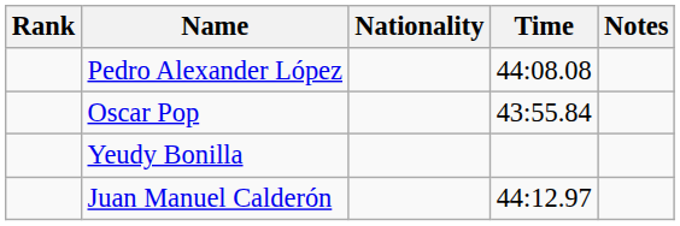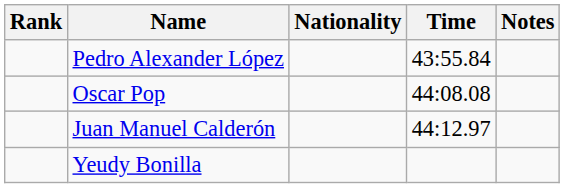 <table class="wikitable sortable" style="text-align:center">
 <tr>
 <th>Rank</th>
 <th>Name</th>
 <th>Nationality</th>
 <th>Time</th>
 <th>Notes</th>
 </tr>
 <tr>
 <td></td>
 <td align=left><a href='#'>Pedro Alexander López</a></td>
 <td align=left></td>
-<td>44:08.08</td>
+<td>43:55.84</td>
 <td></td>
 </tr>
 <tr>
 <td></td>
 <td align=left><a href='#'>Oscar Pop</a></td>
 <td align=left></td>
-<td>43:55.84</td>
+<td>44:08.08</td>
+<td></td>
+</tr>
+<tr>
+<td></td>
+<td align=left><a href='#'>Juan Manuel Calderón</a></td>
+<td align=left></td>
+<td>44:12.97</td>
 <td></td>
 </tr>
 <tr>
 <td></td>
 <td align=left><a href='#'>Yeudy Bonilla</a></td>
 <td align=left></td>
 <td></td>
 <td></td>
 </tr>
-<tr>
-<td></td>
-<td align=left><a href='#'>Juan Manuel Calderón</a></td>
-<td align=left></td>
-<td>44:12.97</td>
-<td></td>
-</tr>
 </table>
